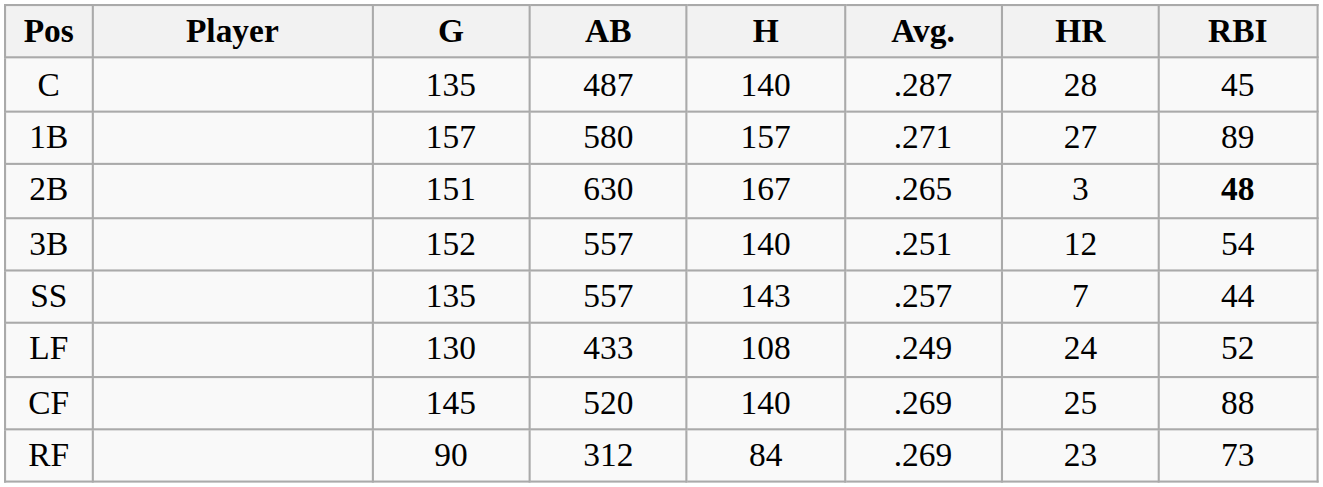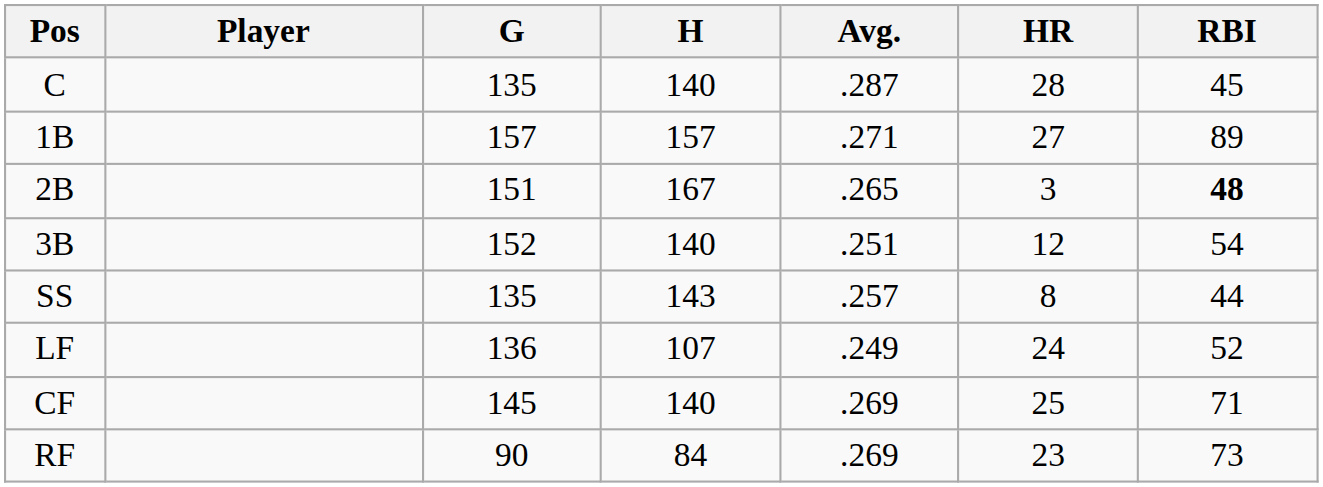 <table class="wikitable sortable">
 <tr>
 <th bgcolor="#DDDDFF" width="5%">Pos</th>
 <th bgcolor="#DDDDFF" width="16%">Player</th>
 <th bgcolor="#DDDDFF" width="9%">G</th>
-<th bgcolor="#DDDDFF" width="9%">AB</th>
 <th bgcolor="#DDDDFF" width="9%">H</th>
 <th bgcolor="#DDDDFF" width="9%">Avg.</th>
 <th bgcolor="#DDDDFF" width="9%">HR</th>
 <th bgcolor="#DDDDFF" width="9%">RBI</th>
 </tr>
 <tr align="center">
 <td>C</td>
 <td></td>
 <td>135</td>
-<td>487</td>
 <td>140</td>
 <td>.287</td>
 <td>28</td>
 <td>45</td>
 </tr>
 <tr align="center">
 <td>1B</td>
 <td></td>
 <td>157</td>
-<td>580</td>
 <td>157</td>
 <td>.271</td>
 <td>27</td>
 <td>89</td>
 </tr>
 <tr align="center">
 <td>2B</td>
 <td></td>
 <td>151</td>
-<td>630</td>
 <td>167</td>
 <td>.265</td>
 <td>3</td>
 <td><strong>48</strong></td>
 </tr>
 <tr align="center">
 <td>3B</td>
 <td></td>
 <td>152</td>
-<td>557</td>
 <td>140</td>
 <td>.251</td>
 <td>12</td>
 <td>54</td>
 </tr>
 <tr align="center">
 <td>SS</td>
 <td></td>
 <td>135</td>
-<td>557</td>
 <td>143</td>
 <td>.257</td>
-<td>7</td>
+<td>8</td>
 <td>44</td>
 </tr>
 <tr align="center">
 <td>LF</td>
 <td></td>
-<td>130</td>
-<td>433</td>
-<td>108</td>
+<td>136</td>
+<td>107</td>
 <td>.249</td>
 <td>24</td>
 <td>52</td>
 </tr>
 <tr align="center">
 <td>CF</td>
 <td></td>
 <td>145</td>
-<td>520</td>
 <td>140</td>
 <td>.269</td>
 <td>25</td>
-<td>88</td>
+<td>71</td>
 </tr>
 <tr align="center">
 <td>RF</td>
 <td></td>
 <td>90</td>
-<td>312</td>
 <td>84</td>
 <td>.269</td>
 <td>23</td>
 <td>73</td>
 </tr>
 </table>
